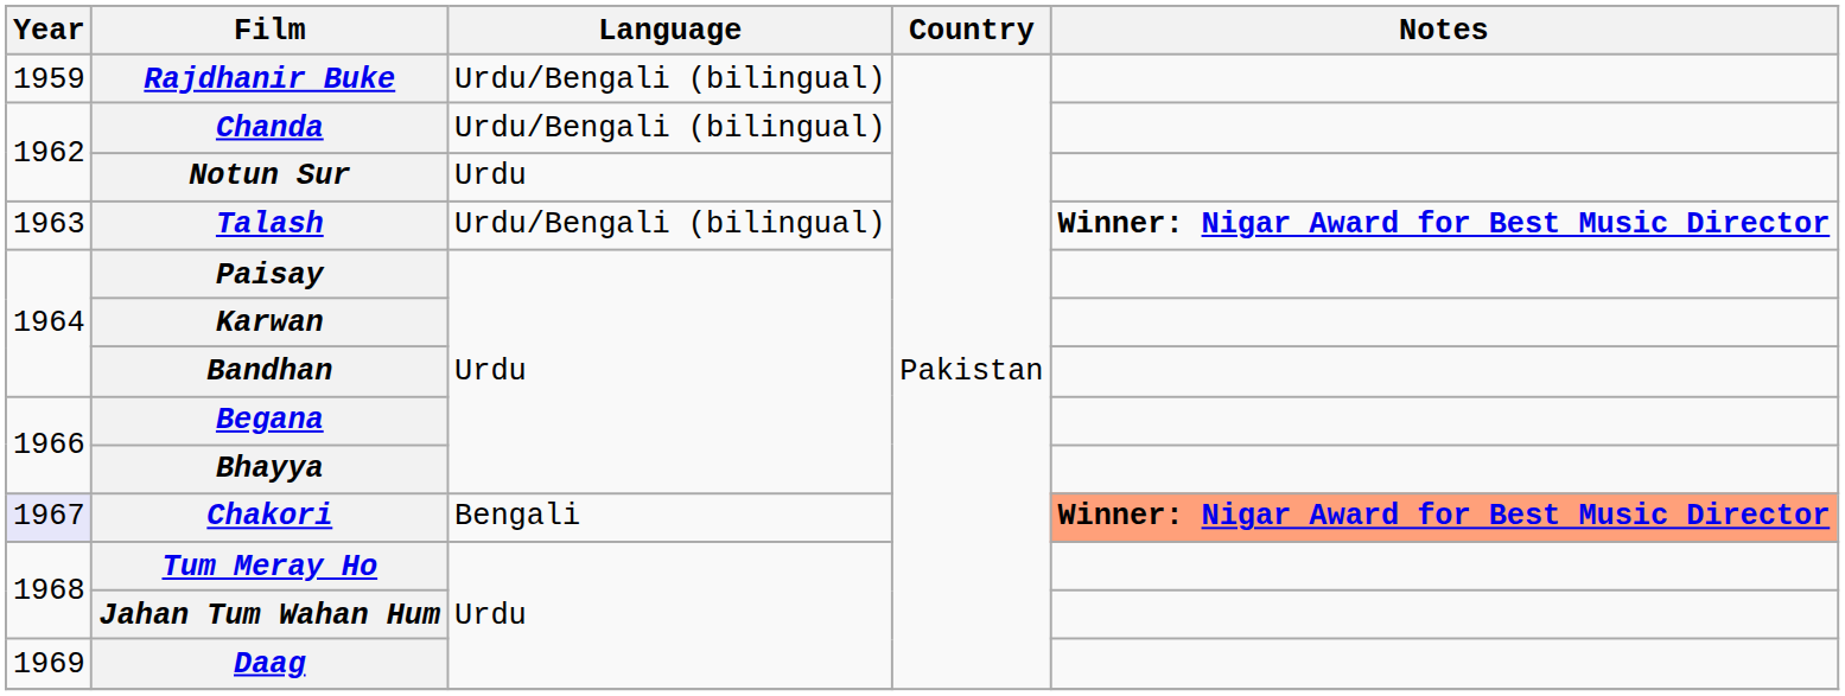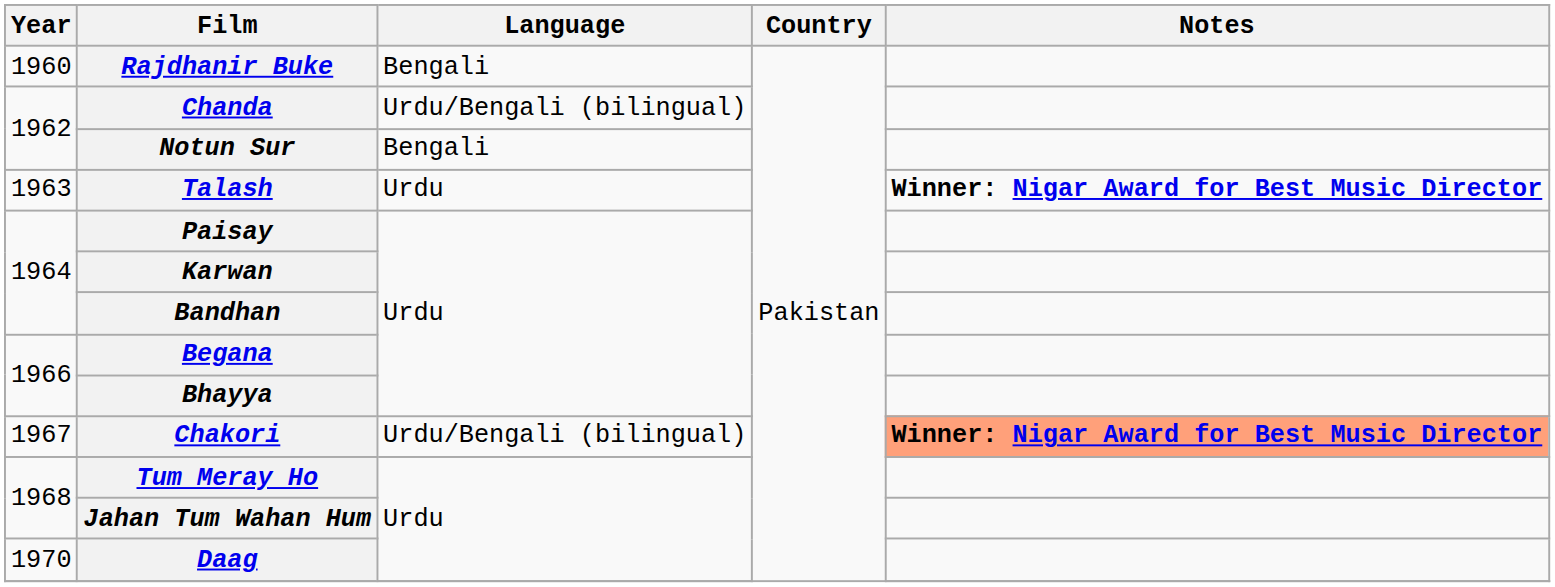 <table class="wikitable sortable">
 <tr>
 <th>Year</th>
 <th>Film</th>
 <th>Language</th>
 <th>Country</th>
 <th>Notes</th>
 </tr>
 <tr>
-<td>1959</td>
+<td>1960</td>
 <th><em><a href='#'>Rajdhanir Buke</a></em></th>
-<td>Urdu/Bengali (bilingual)</td>
+<td>Bengali</td>
 <td rowspan=15>Pakistan</td>
 <td></td>
 </tr>
 <tr>
 <td rowspan=2>1962</td>
 <th><em><a href='#'>Chanda</a></em></th>
 <td>Urdu/Bengali (bilingual)</td>
 <td></td>
 </tr>
 <tr>
 <th><em>Notun Sur</em></th>
-<td>Urdu</td>
+<td>Bengali</td>
 <td></td>
 </tr>
 <tr>
 <td>1963</td>
 <th><em><a href='#'>Talash</a></em></th>
-<td>Urdu/Bengali (bilingual)</td>
+<td>Urdu</td>
 <td><strong>Winner: <a href='#'>Nigar Award for Best Music Director</a></strong></td>
 </tr>
 <tr>
 <td rowspan=3>1964</td>
 <th><em>Paisay</em></th>
 <td rowspan=5>Urdu</td>
 <td></td>
 </tr>
 <tr>
 <th><em>Karwan</em></th>
 <td></td>
 </tr>
 <tr>
 <th><em>Bandhan</em></th>
 <td></td>
 </tr>
 <tr>
 <td rowspan=2>1966</td>
 <th><em><a href='#'>Begana</a></em></th>
 <td></td>
 </tr>
 <tr>
 <th><em>Bhayya</em></th>
 <td></td>
 </tr>
 <tr>
-<td style="background: lavender;">1967</td>
+<td>1967</td>
 <th><em><a href='#'>Chakori</a></em></th>
-<td>Bengali</td>
+<td>Urdu/Bengali (bilingual)</td>
 <td style="background: lightsalmon;"><strong>Winner: <a href='#'>Nigar Award for Best Music Director</a></strong></td>
 </tr>
 <tr>
 <td rowspan=2>1968</td>
 <th><em><a href='#'>Tum Meray Ho</a></em></th>
 <td rowspan=3>Urdu</td>
 <td></td>
 </tr>
 <tr>
 <th><em>Jahan Tum Wahan Hum</em></th>
 <td></td>
 </tr>
 <tr>
-<td>1969</td>
+<td>1970</td>
 <th><em><a href='#'>Daag</a></em></th>
 <td></td>
 </tr>
 <tr>
 </tr>
 </table>
